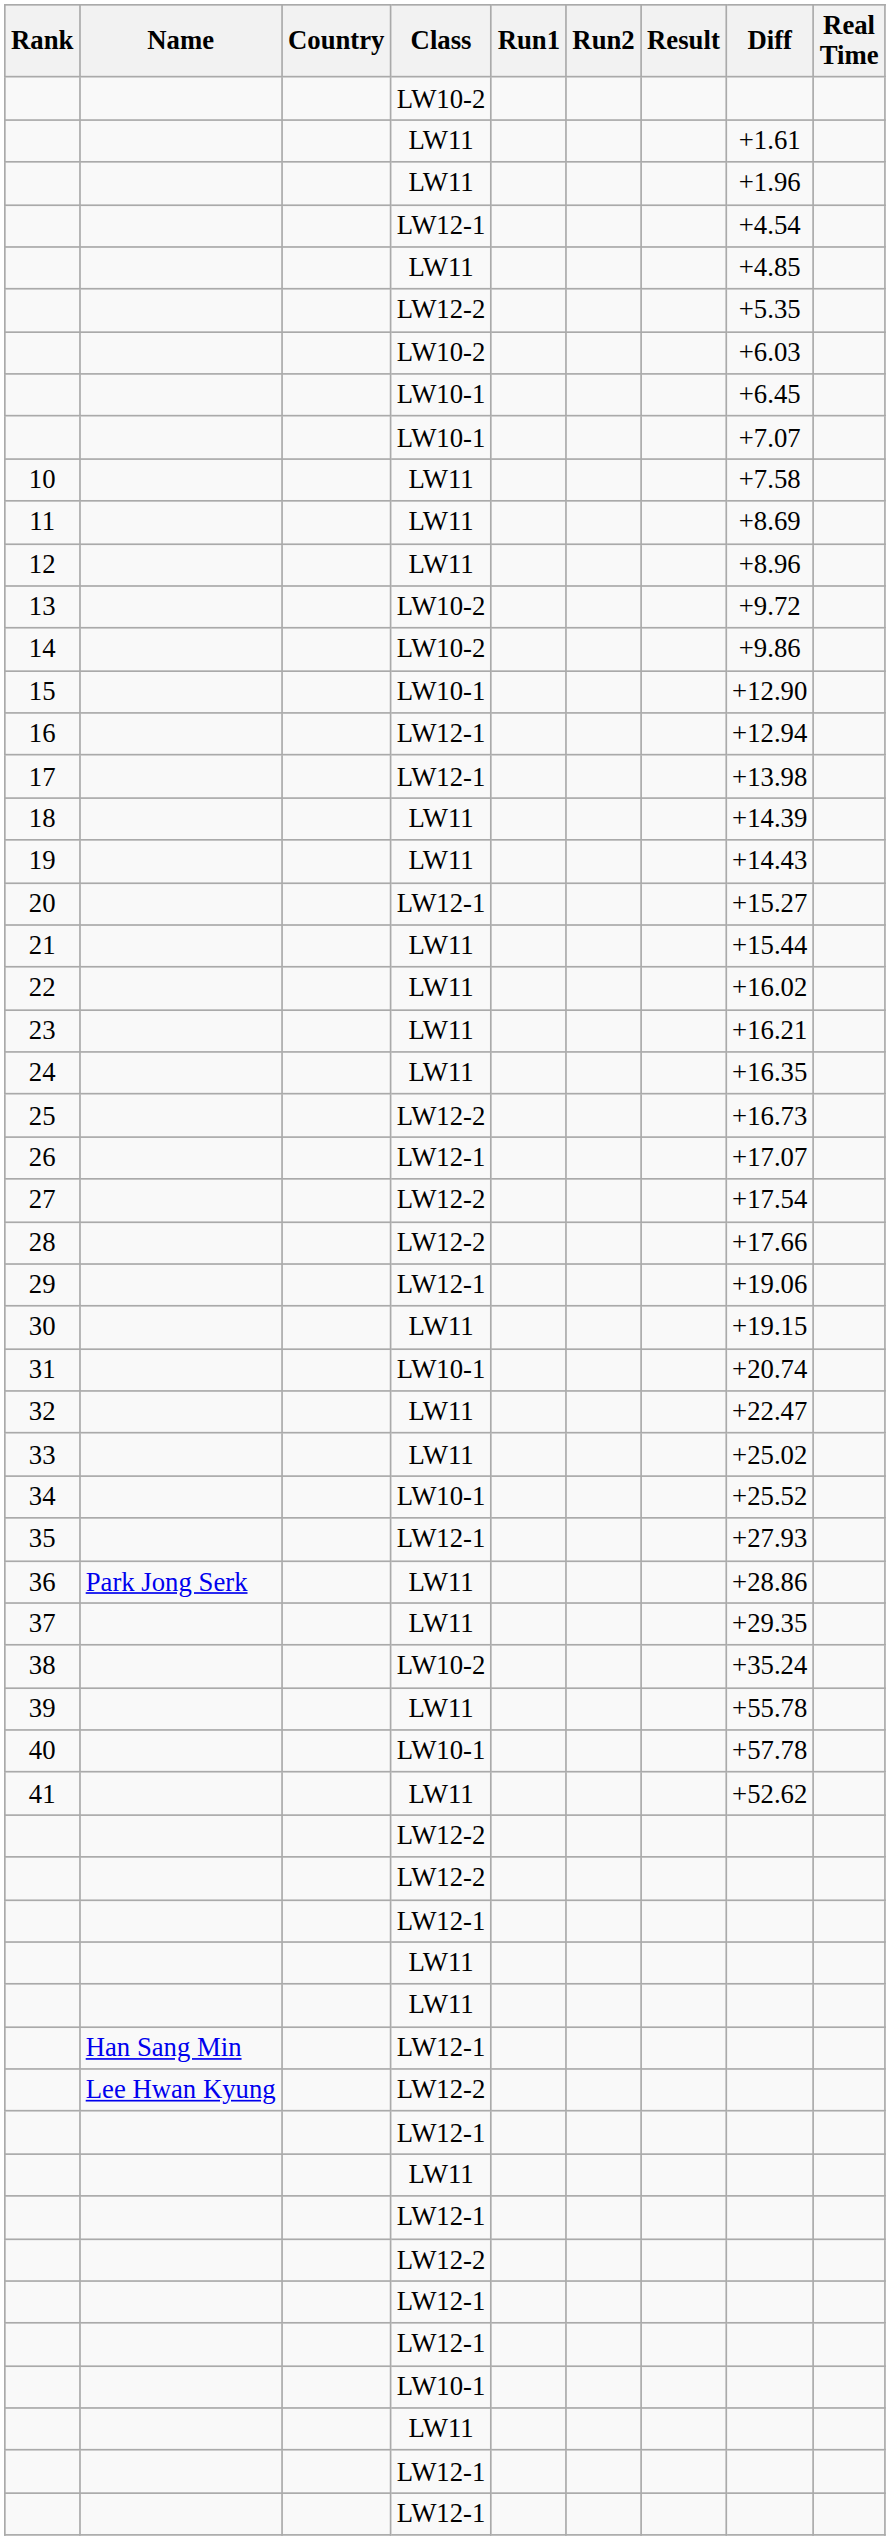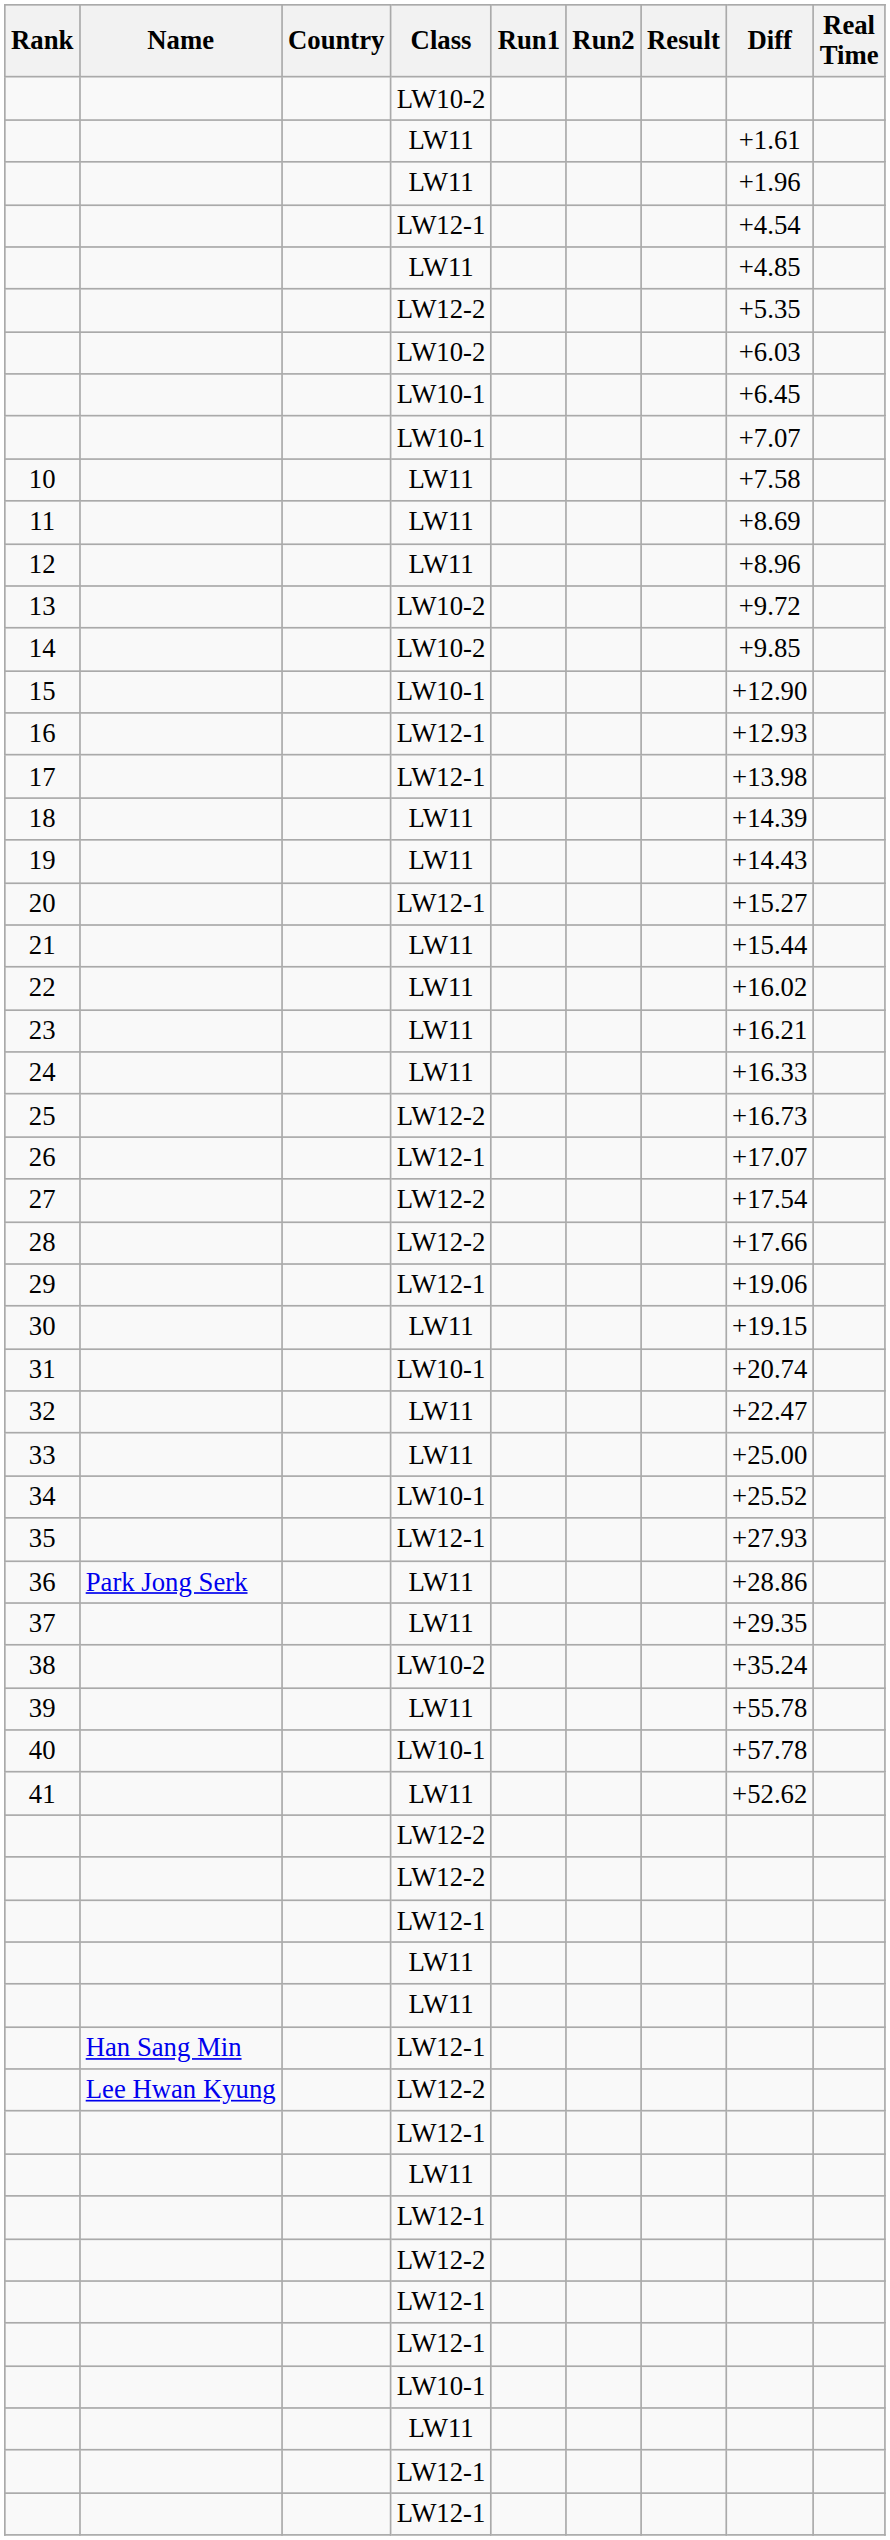 <table class="wikitable sortable" style="text-align:center">
 <tr>
 <th>Rank</th>
 <th>Name</th>
 <th>Country</th>
 <th>Class</th>
 <th>Run1</th>
 <th>Run2</th>
 <th>Result</th>
 <th Class="unsortable">Diff</th>
 <th>Real<br>Time</th>
 </tr>
 <tr>
 <td></td>
 <td align=left></td>
 <td align=left></td>
 <td>LW10-2</td>
 <td></td>
 <td></td>
 <td></td>
 <td></td>
 <td></td>
 </tr>
 <tr>
 <td></td>
 <td align=left></td>
 <td align=left></td>
 <td>LW11</td>
 <td></td>
 <td></td>
 <td></td>
 <td>+1.61</td>
 <td></td>
 </tr>
 <tr>
 <td></td>
 <td align=left></td>
 <td align=left></td>
 <td>LW11</td>
 <td></td>
 <td></td>
 <td></td>
 <td>+1.96</td>
 <td></td>
 </tr>
 <tr>
 <td></td>
 <td align=left></td>
 <td align=left></td>
 <td>LW12-1</td>
 <td></td>
 <td></td>
 <td></td>
 <td>+4.54</td>
 <td></td>
 </tr>
 <tr>
 <td></td>
 <td align=left></td>
 <td align=left></td>
 <td>LW11</td>
 <td></td>
 <td></td>
 <td></td>
 <td>+4.85</td>
 <td></td>
 </tr>
 <tr>
 <td></td>
 <td align=left></td>
 <td align=left></td>
 <td>LW12-2</td>
 <td></td>
 <td></td>
 <td></td>
 <td>+5.35</td>
 <td></td>
 </tr>
 <tr>
 <td></td>
 <td align=left></td>
 <td align=left></td>
 <td>LW10-2</td>
 <td></td>
 <td></td>
 <td></td>
 <td>+6.03</td>
 <td></td>
 </tr>
 <tr>
 <td></td>
 <td align=left></td>
 <td align=left></td>
 <td>LW10-1</td>
 <td></td>
 <td></td>
 <td></td>
 <td>+6.45</td>
 <td></td>
 </tr>
 <tr>
 <td></td>
 <td align=left></td>
 <td align=left></td>
 <td>LW10-1</td>
 <td></td>
 <td></td>
 <td></td>
 <td>+7.07</td>
 <td></td>
 </tr>
 <tr>
 <td>10</td>
 <td align=left></td>
 <td align=left></td>
 <td>LW11</td>
 <td></td>
 <td></td>
 <td></td>
 <td>+7.58</td>
 <td></td>
 </tr>
 <tr>
 <td>11</td>
 <td align=left></td>
 <td align=left></td>
 <td>LW11</td>
 <td></td>
 <td></td>
 <td></td>
 <td>+8.69</td>
 <td></td>
 </tr>
 <tr>
 <td>12</td>
 <td align=left></td>
 <td align=left></td>
 <td>LW11</td>
 <td></td>
 <td></td>
 <td></td>
 <td>+8.96</td>
 <td></td>
 </tr>
 <tr>
 <td>13</td>
 <td align=left></td>
 <td align=left></td>
 <td>LW10-2</td>
 <td></td>
 <td></td>
 <td></td>
 <td>+9.72</td>
 <td></td>
 </tr>
 <tr>
 <td>14</td>
 <td align=left></td>
 <td align=left></td>
 <td>LW10-2</td>
 <td></td>
 <td></td>
 <td></td>
-<td>+9.86</td>
+<td>+9.85</td>
 <td></td>
 </tr>
 <tr>
 <td>15</td>
 <td align=left></td>
 <td align=left></td>
 <td>LW10-1</td>
 <td></td>
 <td></td>
 <td></td>
 <td>+12.90</td>
 <td></td>
 </tr>
 <tr>
 <td>16</td>
 <td align=left></td>
 <td align=left></td>
 <td>LW12-1</td>
 <td></td>
 <td></td>
 <td></td>
-<td>+12.94</td>
+<td>+12.93</td>
 <td></td>
 </tr>
 <tr>
 <td>17</td>
 <td align=left></td>
 <td align=left></td>
 <td>LW12-1</td>
 <td></td>
 <td></td>
 <td></td>
 <td>+13.98</td>
 <td></td>
 </tr>
 <tr>
 <td>18</td>
 <td align=left></td>
 <td align=left></td>
 <td>LW11</td>
 <td></td>
 <td></td>
 <td></td>
 <td>+14.39</td>
 <td></td>
 </tr>
 <tr>
 <td>19</td>
 <td align=left></td>
 <td align=left></td>
 <td>LW11</td>
 <td></td>
 <td></td>
 <td></td>
 <td>+14.43</td>
 <td></td>
 </tr>
 <tr>
 <td>20</td>
 <td align=left></td>
 <td align=left></td>
 <td>LW12-1</td>
 <td></td>
 <td></td>
 <td></td>
 <td>+15.27</td>
 <td></td>
 </tr>
 <tr>
 <td>21</td>
 <td align=left></td>
 <td align=left></td>
 <td>LW11</td>
 <td></td>
 <td></td>
 <td></td>
 <td>+15.44</td>
 <td></td>
 </tr>
 <tr>
 <td>22</td>
 <td align=left></td>
 <td align=left></td>
 <td>LW11</td>
 <td></td>
 <td></td>
 <td></td>
 <td>+16.02</td>
 <td></td>
 </tr>
 <tr>
 <td>23</td>
 <td align=left></td>
 <td align=left></td>
 <td>LW11</td>
 <td></td>
 <td></td>
 <td></td>
 <td>+16.21</td>
 <td></td>
 </tr>
 <tr>
 <td>24</td>
 <td align=left></td>
 <td align=left></td>
 <td>LW11</td>
 <td></td>
 <td></td>
 <td></td>
-<td>+16.35</td>
+<td>+16.33</td>
 <td></td>
 </tr>
 <tr>
 <td>25</td>
 <td align=left></td>
 <td align=left></td>
 <td>LW12-2</td>
 <td></td>
 <td></td>
 <td></td>
 <td>+16.73</td>
 <td></td>
 </tr>
 <tr>
 <td>26</td>
 <td align=left></td>
 <td align=left></td>
 <td>LW12-1</td>
 <td></td>
 <td></td>
 <td></td>
 <td>+17.07</td>
 <td></td>
 </tr>
 <tr>
 <td>27</td>
 <td align=left></td>
 <td align=left></td>
 <td>LW12-2</td>
 <td></td>
 <td></td>
 <td></td>
 <td>+17.54</td>
 <td></td>
 </tr>
 <tr>
 <td>28</td>
 <td align=left></td>
 <td align=left></td>
 <td>LW12-2</td>
 <td></td>
 <td></td>
 <td></td>
 <td>+17.66</td>
 <td></td>
 </tr>
 <tr>
 <td>29</td>
 <td align=left></td>
 <td align=left></td>
 <td>LW12-1</td>
 <td></td>
 <td></td>
 <td></td>
 <td>+19.06</td>
 <td></td>
 </tr>
 <tr>
 <td>30</td>
 <td align=left></td>
 <td align=left></td>
 <td>LW11</td>
 <td></td>
 <td></td>
 <td></td>
 <td>+19.15</td>
 <td></td>
 </tr>
 <tr>
 <td>31</td>
 <td align=left></td>
 <td align=left></td>
 <td>LW10-1</td>
 <td></td>
 <td></td>
 <td></td>
 <td>+20.74</td>
 <td></td>
 </tr>
 <tr>
 <td>32</td>
 <td align=left></td>
 <td align=left></td>
 <td>LW11</td>
 <td></td>
 <td></td>
 <td></td>
 <td>+22.47</td>
 <td></td>
 </tr>
 <tr>
 <td>33</td>
 <td align=left></td>
 <td align=left></td>
 <td>LW11</td>
 <td></td>
 <td></td>
 <td></td>
-<td>+25.02</td>
+<td>+25.00</td>
 <td></td>
 </tr>
 <tr>
 <td>34</td>
 <td align=left></td>
 <td align=left></td>
 <td>LW10-1</td>
 <td></td>
 <td></td>
 <td></td>
 <td>+25.52</td>
 <td></td>
 </tr>
 <tr>
 <td>35</td>
 <td align=left></td>
 <td align=left></td>
 <td>LW12-1</td>
 <td></td>
 <td></td>
 <td></td>
 <td>+27.93</td>
 <td></td>
 </tr>
 <tr>
 <td>36</td>
 <td align=left><a href='#'>Park Jong Serk</a></td>
 <td align=left></td>
 <td>LW11</td>
 <td></td>
 <td></td>
 <td></td>
 <td>+28.86</td>
 <td></td>
 </tr>
 <tr>
 <td>37</td>
 <td align=left></td>
 <td align=left></td>
 <td>LW11</td>
 <td></td>
 <td></td>
 <td></td>
 <td>+29.35</td>
 <td></td>
 </tr>
 <tr>
 <td>38</td>
 <td align=left></td>
 <td align=left></td>
 <td>LW10-2</td>
 <td></td>
 <td></td>
 <td></td>
 <td>+35.24</td>
 <td></td>
 </tr>
 <tr>
 <td>39</td>
 <td align=left></td>
 <td align=left></td>
 <td>LW11</td>
 <td></td>
 <td></td>
 <td></td>
 <td>+55.78</td>
 <td></td>
 </tr>
 <tr>
 <td>40</td>
 <td align=left></td>
 <td align=left></td>
 <td>LW10-1</td>
 <td></td>
 <td></td>
 <td></td>
 <td>+57.78</td>
 <td></td>
 </tr>
 <tr>
 <td>41</td>
 <td align=left></td>
 <td align=left></td>
 <td>LW11</td>
 <td></td>
 <td></td>
 <td></td>
 <td>+52.62</td>
 <td></td>
 </tr>
 <tr>
 <td></td>
 <td align=left></td>
 <td align=left></td>
 <td>LW12-2</td>
 <td></td>
 <td></td>
 <td></td>
 <td></td>
 <td></td>
 </tr>
 <tr>
 <td></td>
 <td align=left></td>
 <td align=left></td>
 <td>LW12-2</td>
 <td></td>
 <td></td>
 <td></td>
 <td></td>
 <td></td>
 </tr>
 <tr>
 <td></td>
 <td align=left></td>
 <td align=left></td>
 <td>LW12-1</td>
 <td></td>
 <td></td>
 <td></td>
 <td></td>
 <td></td>
 </tr>
 <tr>
 <td></td>
 <td align=left></td>
 <td align=left></td>
 <td>LW11</td>
 <td></td>
 <td></td>
 <td></td>
 <td></td>
 <td></td>
 </tr>
 <tr>
 <td></td>
 <td align=left></td>
 <td align=left></td>
 <td>LW11</td>
 <td></td>
 <td></td>
 <td></td>
 <td></td>
 <td></td>
 </tr>
 <tr>
 <td></td>
 <td align=left><a href='#'>Han Sang Min</a></td>
 <td align=left></td>
 <td>LW12-1</td>
 <td></td>
 <td></td>
 <td></td>
 <td></td>
 <td></td>
 </tr>
 <tr>
 <td></td>
 <td align=left><a href='#'>Lee Hwan Kyung</a></td>
 <td align=left></td>
 <td>LW12-2</td>
 <td></td>
 <td></td>
 <td></td>
 <td></td>
 <td></td>
 </tr>
 <tr>
 <td></td>
 <td align=left></td>
 <td align=left></td>
 <td>LW12-1</td>
 <td></td>
 <td></td>
 <td></td>
 <td></td>
 <td></td>
 </tr>
 <tr>
 <td></td>
 <td align=left></td>
 <td align=left></td>
 <td>LW11</td>
 <td></td>
 <td></td>
 <td></td>
 <td></td>
 <td></td>
 </tr>
 <tr>
 <td></td>
 <td align=left></td>
 <td align=left></td>
 <td>LW12-1</td>
 <td></td>
 <td></td>
 <td></td>
 <td></td>
 <td></td>
 </tr>
 <tr>
 <td></td>
 <td align=left></td>
 <td align=left></td>
 <td>LW12-2</td>
 <td></td>
 <td></td>
 <td></td>
 <td></td>
 <td></td>
 </tr>
 <tr>
 <td></td>
 <td align=left></td>
 <td align=left></td>
 <td>LW12-1</td>
 <td></td>
 <td></td>
 <td></td>
 <td></td>
 <td></td>
 </tr>
 <tr>
 <td></td>
 <td align=left></td>
 <td align=left></td>
 <td>LW12-1</td>
 <td></td>
 <td></td>
 <td></td>
 <td></td>
 <td></td>
 </tr>
 <tr>
 <td></td>
 <td align=left></td>
 <td align=left></td>
 <td>LW10-1</td>
 <td></td>
 <td></td>
 <td></td>
 <td></td>
 <td></td>
 </tr>
 <tr>
 <td></td>
 <td align=left></td>
 <td align=left></td>
 <td>LW11</td>
 <td></td>
 <td></td>
 <td></td>
 <td></td>
 <td></td>
 </tr>
 <tr>
 <td></td>
 <td align=left></td>
 <td align=left></td>
 <td>LW12-1</td>
 <td></td>
 <td></td>
 <td></td>
 <td></td>
 <td></td>
 </tr>
 <tr>
 <td></td>
 <td align=left></td>
 <td align=left></td>
 <td>LW12-1</td>
 <td></td>
 <td></td>
 <td></td>
 <td></td>
 <td></td>
 </tr>
 </table>
